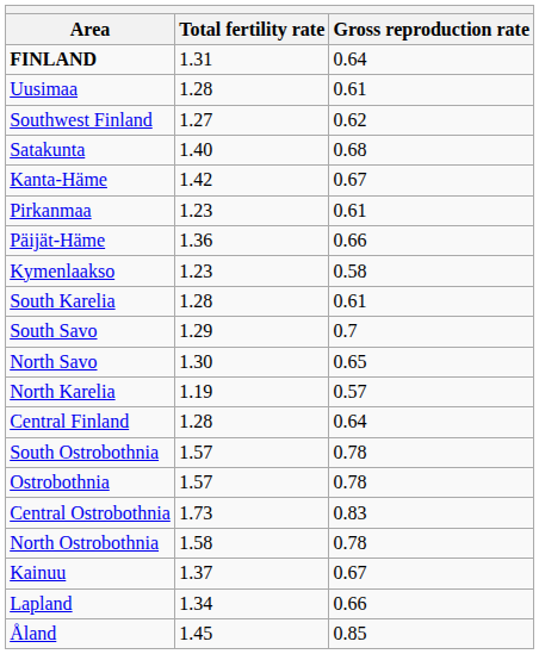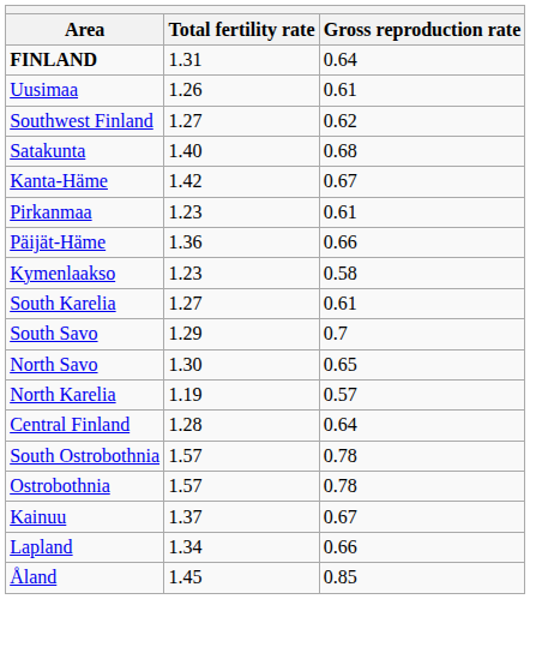 <table class="wikitable mw-collapsible mw-collapsed">
 <tr>
 <th colspan="3"></th>
 </tr>
 <tr>
 <th>Area</th>
 <th>Total fertility rate</th>
 <th>Gross reproduction rate</th>
 </tr>
 <tr>
 <td><strong>FINLAND</strong></td>
 <td>1.31</td>
 <td>0.64</td>
 </tr>
 <tr>
 <td><a href='#'>Uusimaa</a></td>
-<td>1.28</td>
+<td>1.26</td>
 <td>0.61</td>
 </tr>
 <tr>
 <td><a href='#'>Southwest Finland</a></td>
 <td>1.27</td>
 <td>0.62</td>
 </tr>
 <tr>
 <td><a href='#'>Satakunta</a></td>
 <td>1.40</td>
 <td>0.68</td>
 </tr>
 <tr>
 <td><a href='#'>Kanta-Häme</a></td>
 <td>1.42</td>
 <td>0.67</td>
 </tr>
 <tr>
 <td><a href='#'>Pirkanmaa</a></td>
 <td>1.23</td>
 <td>0.61</td>
 </tr>
 <tr>
 <td><a href='#'>Päijät-Häme</a></td>
 <td>1.36</td>
 <td>0.66</td>
 </tr>
 <tr>
 <td><a href='#'>Kymenlaakso</a></td>
 <td>1.23</td>
 <td>0.58</td>
 </tr>
 <tr>
 <td><a href='#'>South Karelia</a></td>
-<td>1.28</td>
+<td>1.27</td>
 <td>0.61</td>
 </tr>
 <tr>
 <td><a href='#'>South Savo</a></td>
 <td>1.29</td>
 <td>0.7</td>
 </tr>
 <tr>
 <td><a href='#'>North Savo</a></td>
 <td>1.30</td>
 <td>0.65</td>
 </tr>
 <tr>
 <td><a href='#'>North Karelia</a></td>
 <td>1.19</td>
 <td>0.57</td>
 </tr>
 <tr>
 <td><a href='#'>Central Finland</a></td>
 <td>1.28</td>
 <td>0.64</td>
 </tr>
 <tr>
 <td><a href='#'>South Ostrobothnia</a></td>
 <td>1.57</td>
 <td>0.78</td>
 </tr>
 <tr>
 <td><a href='#'>Ostrobothnia</a></td>
 <td>1.57</td>
 <td>0.78</td>
 </tr>
 <tr>
-<td><a href='#'>Central Ostrobothnia</a></td>
-<td>1.73</td>
-<td>0.83</td>
-</tr>
-<tr>
-<td><a href='#'>North Ostrobothnia</a></td>
-<td>1.58</td>
-<td>0.78</td>
-</tr>
-<tr>
 <td><a href='#'>Kainuu</a></td>
 <td>1.37</td>
 <td>0.67</td>
 </tr>
 <tr>
 <td><a href='#'>Lapland</a></td>
 <td>1.34</td>
 <td>0.66</td>
 </tr>
 <tr>
 <td><a href='#'>Åland</a></td>
 <td>1.45</td>
 <td>0.85</td>
 </tr>
 </table>
